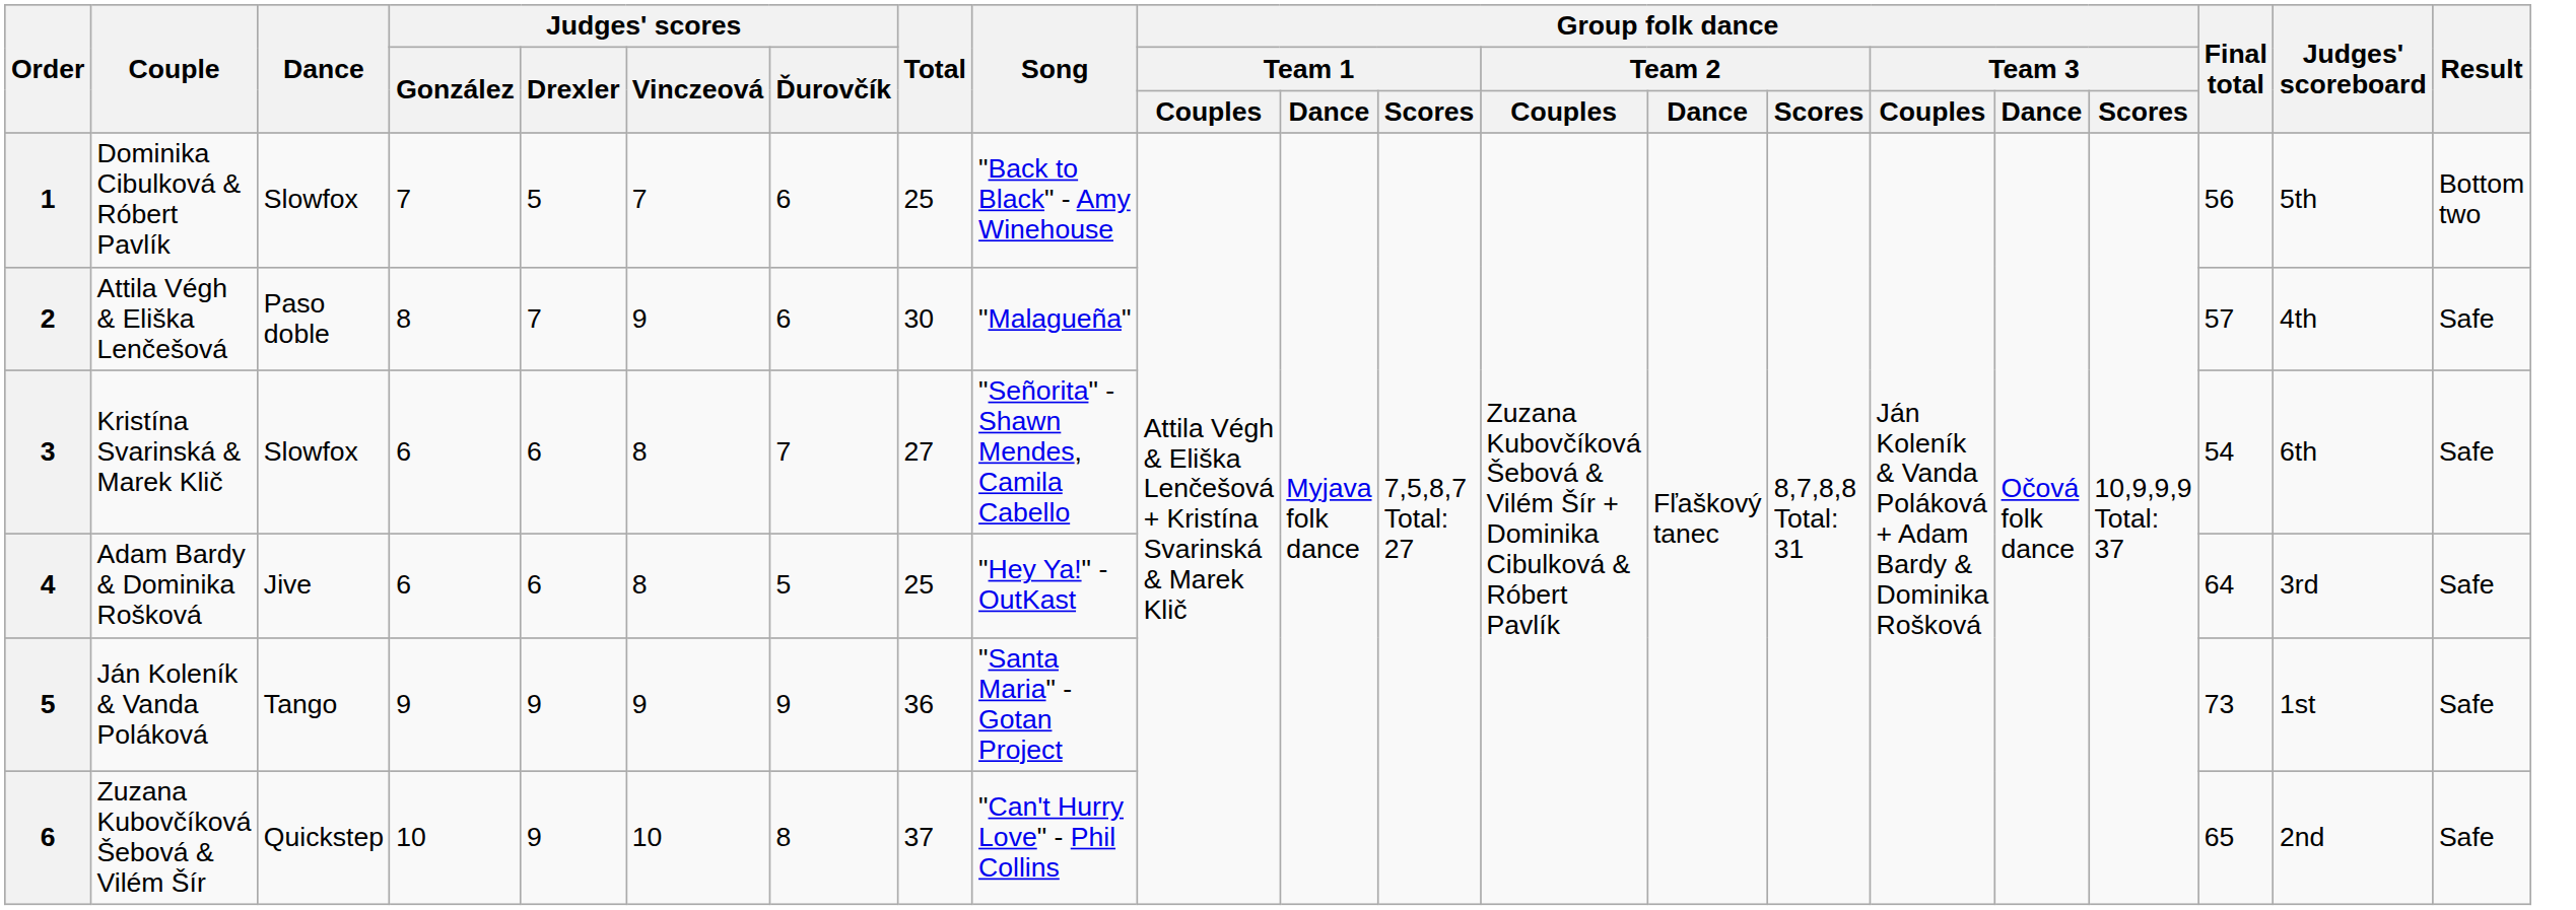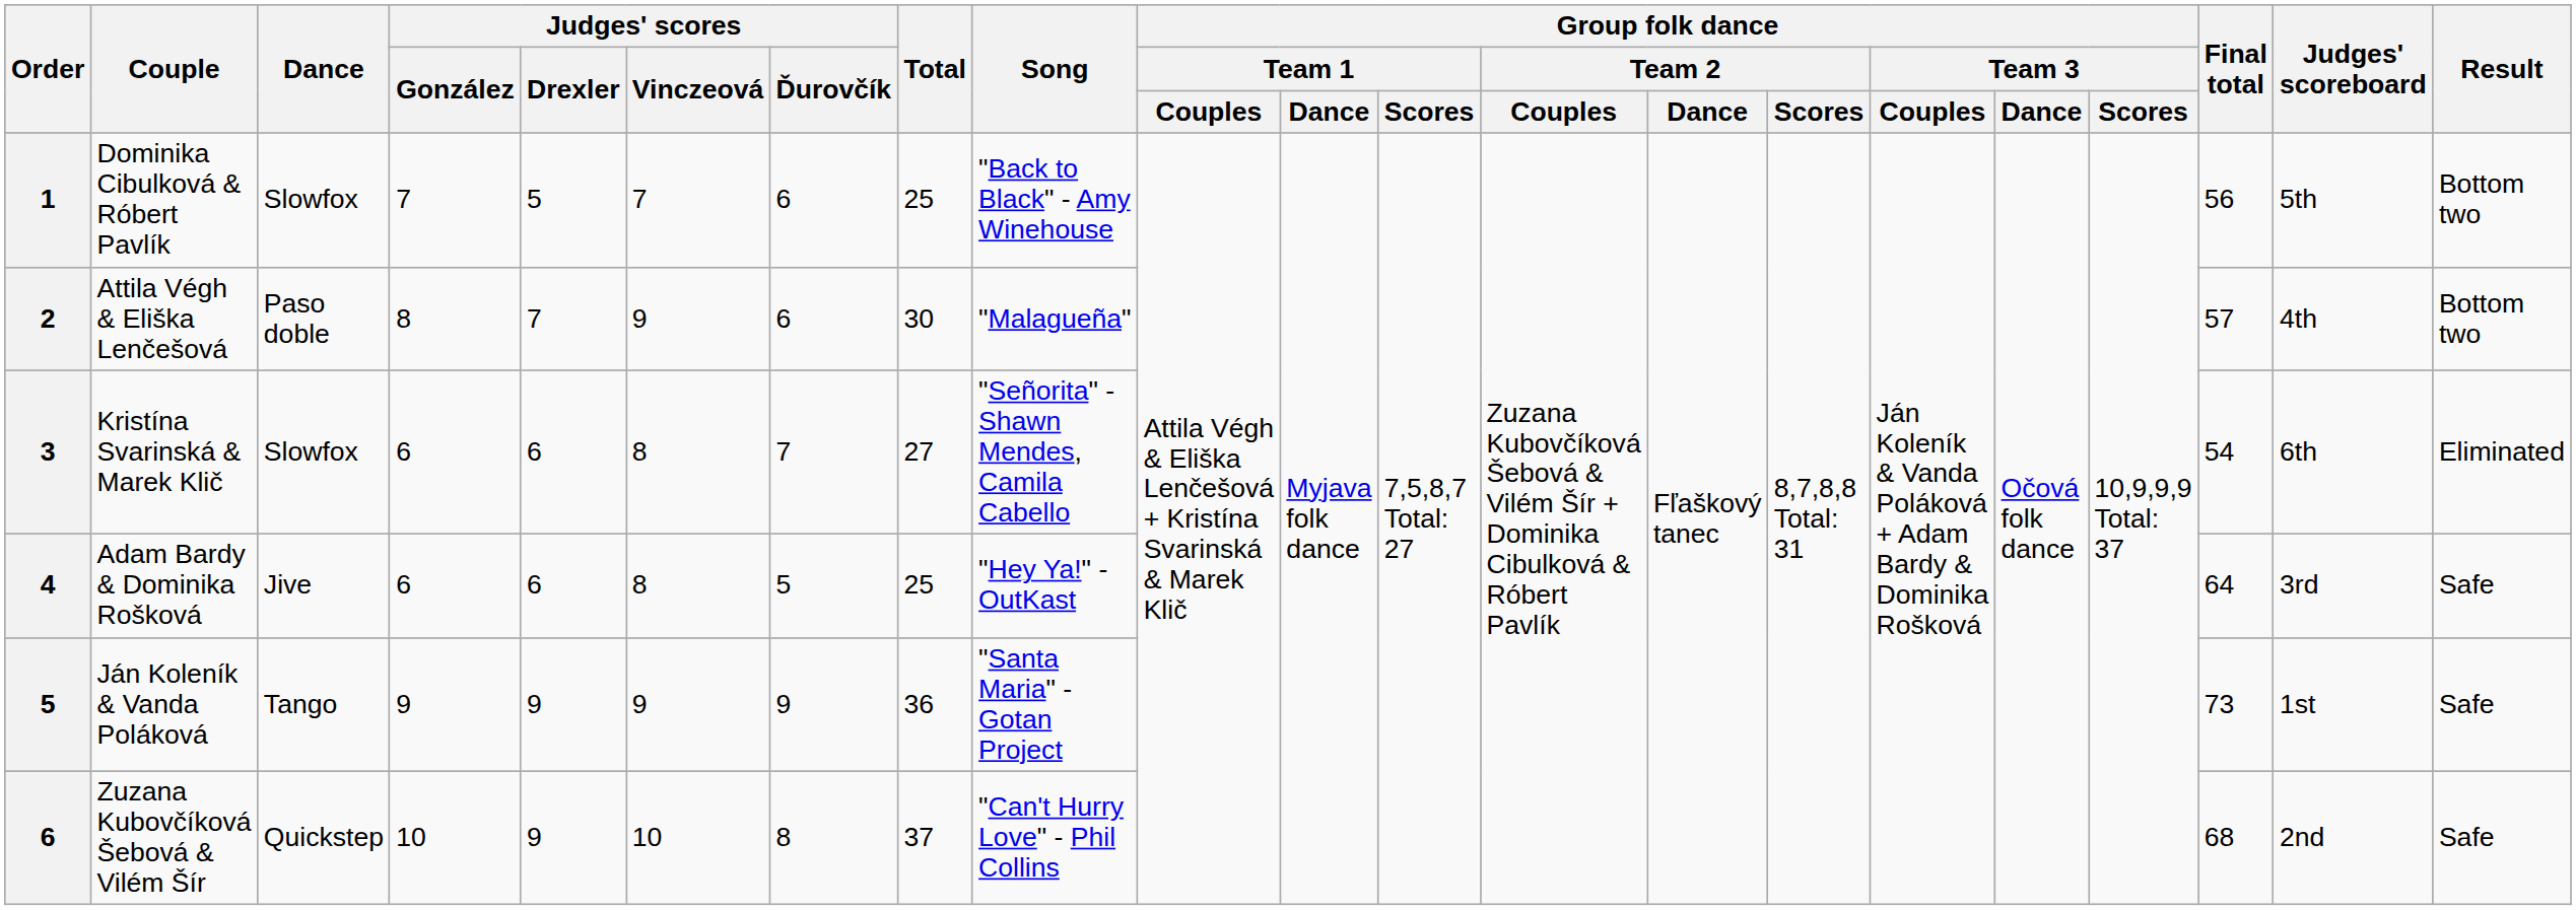 <table class="wikitable">
 <tr>
 <th rowspan="3">Order</th>
 <th rowspan="3">Couple</th>
 <th rowspan="3">Dance</th>
 <th colspan="4">Judges' scores</th>
 <th rowspan="3">Total</th>
 <th rowspan="3">Song</th>
 <th colspan="9">Group folk dance</th>
 <th rowspan="3">Final total</th>
 <th rowspan="3">Judges' scoreboard</th>
 <th rowspan="3">Result</th>
 </tr>
 <tr>
 <th rowspan="2">González</th>
 <th rowspan="2">Drexler</th>
 <th rowspan="2">Vinczeová</th>
 <th rowspan="2">Ďurovčík</th>
 <th colspan="3">Team 1</th>
 <th colspan="3">Team 2</th>
 <th colspan="3">Team 3</th>
 </tr>
 <tr>
 <th>Couples</th>
 <th>Dance</th>
 <th>Scores</th>
 <th>Couples</th>
 <th>Dance</th>
 <th>Scores</th>
 <th>Couples</th>
 <th>Dance</th>
 <th>Scores</th>
 </tr>
 <tr>
 <th>1</th>
 <td>Dominika Cibulková & Róbert Pavlík</td>
 <td>Slowfox</td>
 <td>7</td>
 <td>5</td>
 <td>7</td>
 <td>6</td>
 <td>25</td>
 <td>"<a href='#'>Back to Black</a>" - <a href='#'>Amy Winehouse</a></td>
 <td rowspan="6">Attila Végh & Eliška Lenčešová + Kristína Svarinská & Marek Klič</td>
 <td rowspan="6"><a href='#'>Myjava</a> folk dance</td>
 <td rowspan="6">7,5,8,7<br>Total: 27</td>
 <td rowspan="6">Zuzana Kubovčíková Šebová & Vilém Šír + Dominika Cibulková & Róbert Pavlík</td>
 <td rowspan="6">Fľaškový tanec</td>
 <td rowspan="6">8,7,8,8<br>Total: 31</td>
 <td rowspan="6">Ján Koleník & Vanda Poláková + Adam Bardy & Dominika Rošková</td>
 <td rowspan="6"><a href='#'>Očová</a> folk dance</td>
 <td rowspan="6">10,9,9,9<br>Total: 37</td>
 <td>56</td>
 <td>5th</td>
 <td>Bottom two</td>
 </tr>
 <tr>
 <th>2</th>
 <td>Attila Végh & Eliška Lenčešová</td>
 <td>Paso doble</td>
 <td>8</td>
 <td>7</td>
 <td>9</td>
 <td>6</td>
 <td>30</td>
 <td>"<a href='#'>Malagueña</a>"</td>
 <td>57</td>
 <td>4th</td>
-<td>Safe</td>
+<td>Bottom two</td>
 </tr>
 <tr>
 <th>3</th>
 <td>Kristína Svarinská & Marek Klič</td>
 <td>Slowfox</td>
 <td>6</td>
 <td>6</td>
 <td>8</td>
 <td>7</td>
 <td>27</td>
 <td>"<a href='#'>Señorita</a>" - <a href='#'>Shawn Mendes</a>, <a href='#'>Camila Cabello</a></td>
 <td>54</td>
 <td>6th</td>
-<td>Safe</td>
+<td>Eliminated</td>
 </tr>
 <tr>
 <th>4</th>
 <td>Adam Bardy & Dominika Rošková</td>
 <td>Jive</td>
 <td>6</td>
 <td>6</td>
 <td>8</td>
 <td>5</td>
 <td>25</td>
 <td>"<a href='#'>Hey Ya!</a>" - <a href='#'>OutKast</a></td>
 <td>64</td>
 <td>3rd</td>
 <td>Safe</td>
 </tr>
 <tr>
 <th>5</th>
 <td>Ján Koleník & Vanda Poláková</td>
 <td>Tango</td>
 <td>9</td>
 <td>9</td>
 <td>9</td>
 <td>9</td>
 <td>36</td>
 <td>"<a href='#'>Santa Maria</a>" - <a href='#'>Gotan Project</a></td>
 <td>73</td>
 <td>1st</td>
 <td>Safe</td>
 </tr>
 <tr>
 <th>6</th>
 <td>Zuzana Kubovčíková Šebová & Vilém Šír</td>
 <td>Quickstep</td>
 <td>10</td>
 <td>9</td>
 <td>10</td>
 <td>8</td>
 <td>37</td>
 <td>"<a href='#'>Can't Hurry Love</a>" - <a href='#'>Phil Collins</a></td>
-<td>65</td>
+<td>68</td>
 <td>2nd</td>
 <td>Safe</td>
 </tr>
 </table>
